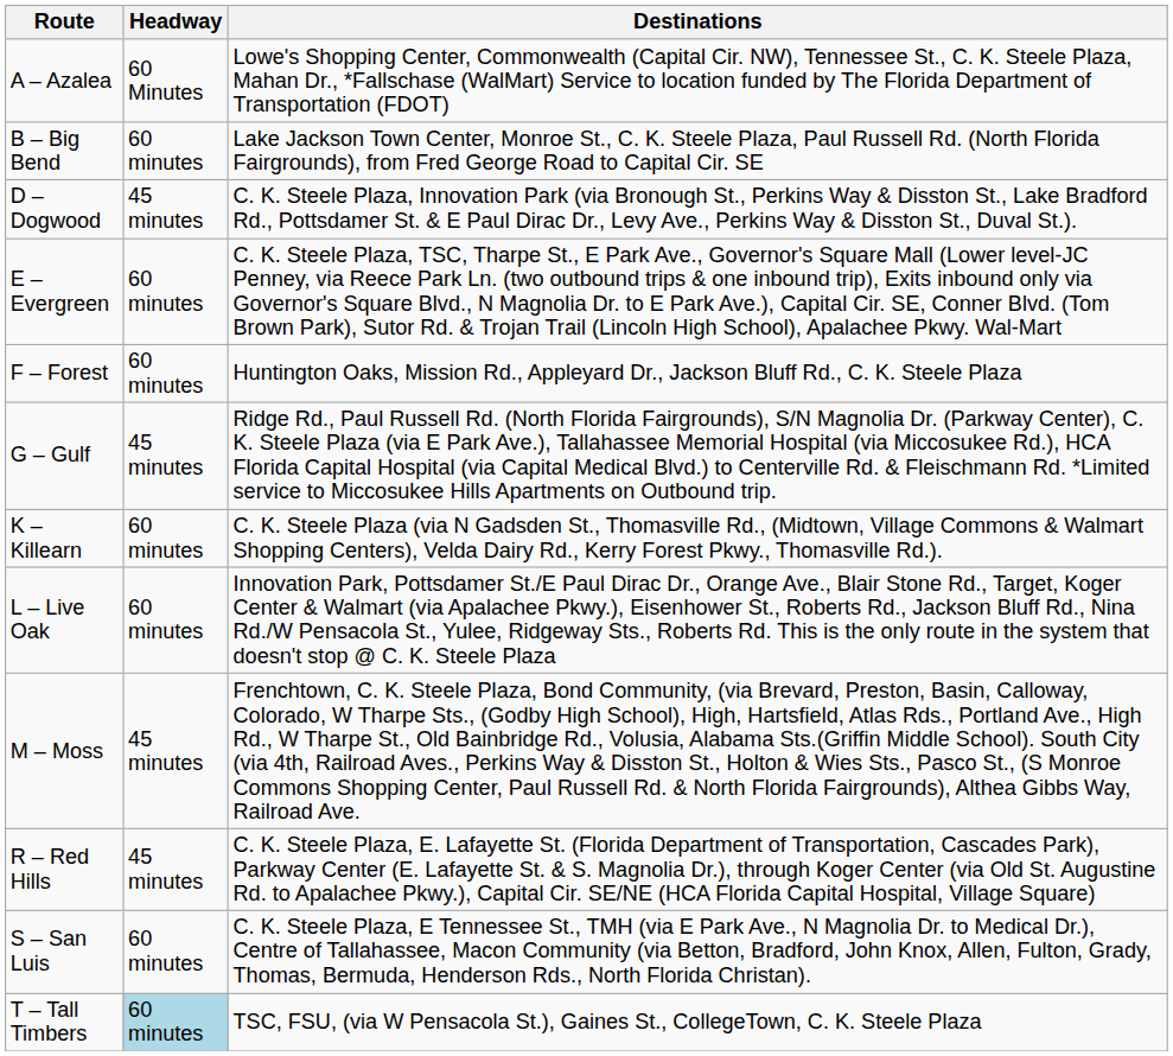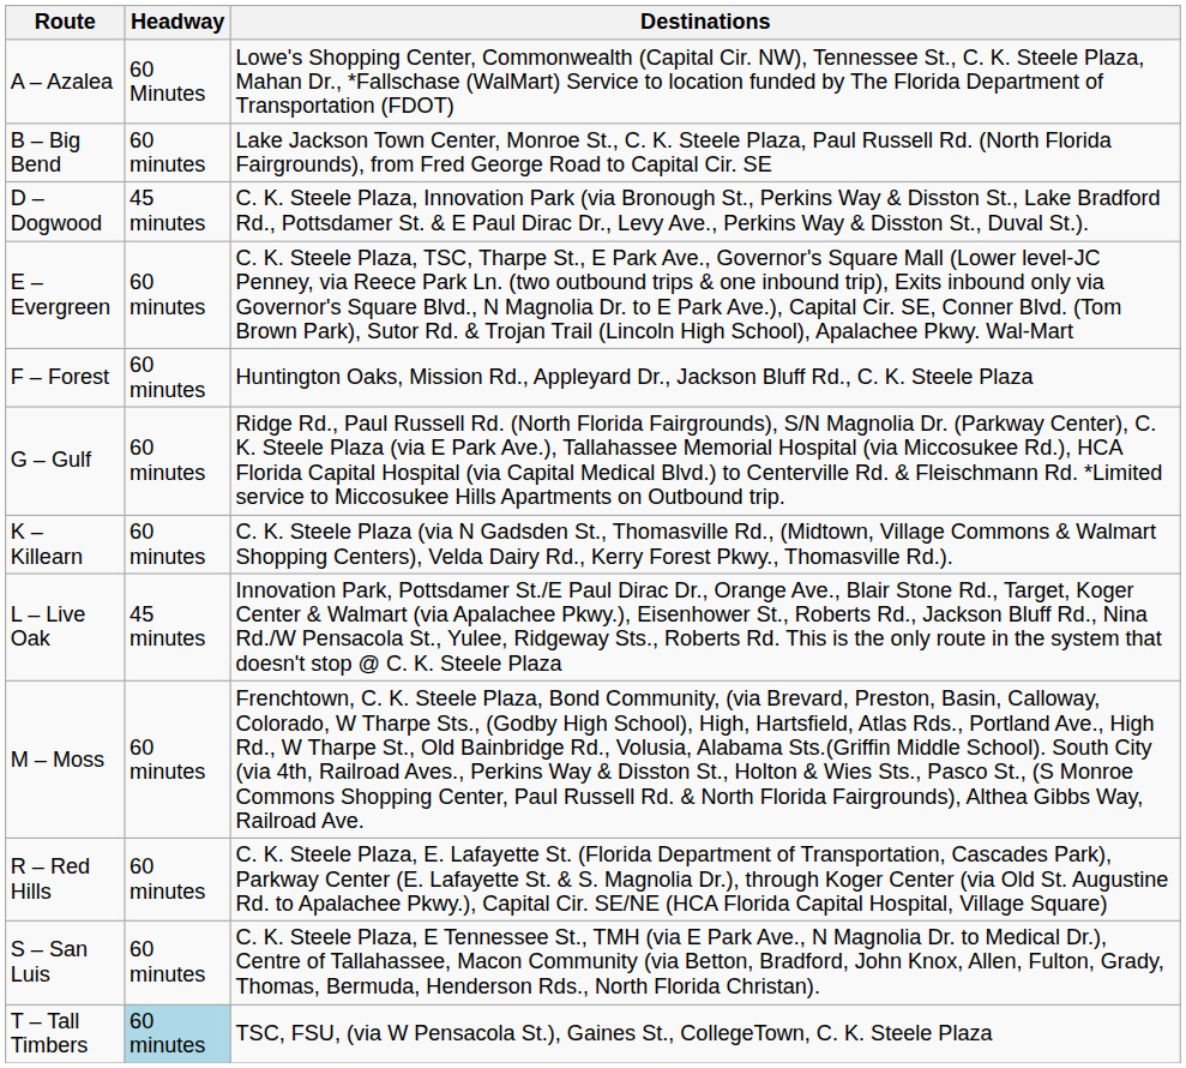 <table class="wikitable">
 <tr>
 <th>Route</th>
 <th>Headway</th>
 <th>Destinations</th>
 </tr>
 <tr>
 <td>A – Azalea</td>
 <td>60 Minutes</td>
 <td>Lowe's Shopping Center, Commonwealth (Capital Cir. NW), Tennessee St., C. K. Steele Plaza, Mahan Dr., *Fallschase (WalMart)  Service to location funded by The Florida Department of Transportation (FDOT)</td>
 </tr>
 <tr>
 <td>B – Big Bend</td>
 <td>60 minutes</td>
 <td>Lake Jackson Town Center, Monroe St., C. K. Steele Plaza, Paul Russell Rd. (North Florida Fairgrounds), from Fred George Road to Capital Cir. SE</td>
 </tr>
 <tr>
 <td>D – Dogwood</td>
 <td>45 minutes</td>
 <td>C. K. Steele Plaza, Innovation Park (via Bronough St., Perkins Way & Disston St., Lake Bradford Rd., Pottsdamer St. & E Paul Dirac Dr., Levy Ave., Perkins Way & Disston St., Duval St.).</td>
 </tr>
 <tr>
 <td>E – Evergreen</td>
 <td>60 minutes</td>
 <td>C. K. Steele Plaza, TSC, Tharpe St., E Park Ave., Governor's Square Mall (Lower level-JC Penney, via Reece Park Ln. (two outbound trips & one inbound trip), Exits inbound only via Governor's Square Blvd., N Magnolia Dr. to E Park Ave.), Capital Cir. SE, Conner Blvd. (Tom Brown Park), Sutor Rd. & Trojan Trail (Lincoln High School), Apalachee Pkwy. Wal-Mart</td>
 </tr>
 <tr>
 <td>F – Forest</td>
 <td>60 minutes</td>
 <td>Huntington Oaks, Mission Rd., Appleyard Dr., Jackson Bluff Rd., C. K. Steele Plaza</td>
 </tr>
 <tr>
 <td>G – Gulf</td>
-<td>45 minutes</td>
+<td>60 minutes</td>
 <td>Ridge Rd., Paul Russell Rd. (North Florida Fairgrounds), S/N Magnolia Dr. (Parkway Center), C. K. Steele Plaza (via E Park Ave.), Tallahassee Memorial Hospital (via Miccosukee Rd.), HCA Florida Capital Hospital (via Capital Medical Blvd.) to Centerville Rd. & Fleischmann Rd.  *Limited service to Miccosukee Hills Apartments on Outbound trip.</td>
 </tr>
 <tr>
 <td>K – Killearn</td>
 <td>60 minutes</td>
 <td>C. K. Steele Plaza (via N Gadsden St., Thomasville Rd., (Midtown, Village Commons & Walmart Shopping Centers), Velda Dairy Rd., Kerry Forest Pkwy., Thomasville Rd.).</td>
 </tr>
 <tr>
 <td>L – Live Oak</td>
-<td>60 minutes</td>
+<td>45 minutes</td>
 <td>Innovation Park, Pottsdamer St./E Paul Dirac Dr., Orange Ave., Blair Stone Rd., Target, Koger Center & Walmart (via Apalachee Pkwy.), Eisenhower St., Roberts Rd., Jackson Bluff Rd., Nina Rd./W Pensacola St., Yulee, Ridgeway Sts., Roberts Rd.  This is the only route in the system that doesn't stop @ C. K. Steele Plaza</td>
 </tr>
 <tr>
 <td>M – Moss</td>
-<td>45 minutes</td>
+<td>60 minutes</td>
 <td>Frenchtown, C. K. Steele Plaza, Bond Community, (via Brevard, Preston, Basin, Calloway, Colorado, W Tharpe Sts., (Godby High School), High, Hartsfield, Atlas Rds., Portland Ave., High Rd., W Tharpe St., Old Bainbridge Rd., Volusia, Alabama Sts.(Griffin Middle School). South City (via 4th, Railroad Aves., Perkins Way & Disston St., Holton & Wies Sts., Pasco St., (S Monroe Commons Shopping Center, Paul Russell Rd. & North Florida Fairgrounds), Althea Gibbs Way, Railroad Ave.</td>
 </tr>
 <tr>
 <td>R – Red Hills</td>
-<td>45 minutes</td>
+<td>60 minutes</td>
 <td>C. K. Steele Plaza, E. Lafayette St. (Florida Department of Transportation, Cascades Park), Parkway Center (E. Lafayette St. & S. Magnolia Dr.), through Koger Center (via Old St. Augustine Rd. to Apalachee Pkwy.), Capital Cir. SE/NE (HCA Florida Capital Hospital, Village Square)</td>
 </tr>
 <tr>
 <td>S – San Luis</td>
 <td>60 minutes</td>
 <td>C. K. Steele Plaza, E Tennessee St., TMH (via E Park Ave., N Magnolia Dr. to Medical Dr.), Centre of Tallahassee, Macon Community (via Betton, Bradford, John Knox, Allen, Fulton, Grady, Thomas, Bermuda, Henderson Rds., North Florida Christan).</td>
 </tr>
 <tr>
 <td>T – Tall Timbers</td>
 <td style="background: lightblue;">60 minutes</td>
 <td>TSC, FSU, (via W Pensacola St.), Gaines St., CollegeTown, C. K. Steele Plaza</td>
 </tr>
 </table>
